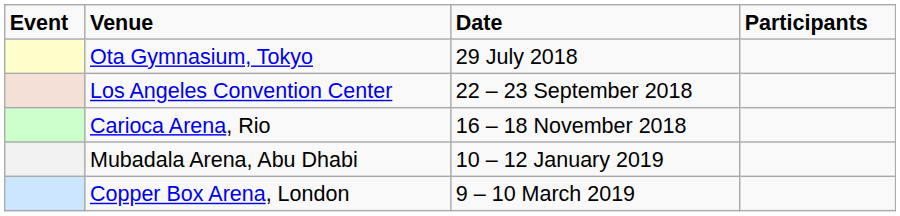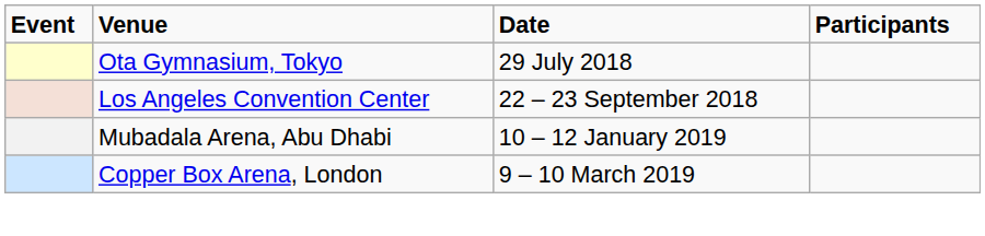 <table class="wikitable" style="text-align: left; font-size: 94%; width: 100%;">
 <tr>
 <td><strong>Event</strong></td>
 <td><strong>Venue</strong></td>
 <td><strong>Date</strong></td>
 <td><strong>Participants</strong></td>
 </tr>
 <tr>
 <th scope="row" align="center" style="background: #ffffcc;  text-align: left"></th>
 <td><a href='#'>Ota Gymnasium, Tokyo</a></td>
 <td>29 July 2018</td>
 <td></td>
 </tr>
 <tr>
 <th scope="row" align="center" style="background: #f4e0d7;  text-align: left"></th>
 <td><a href='#'>Los Angeles Convention Center</a></td>
 <td>22 – 23 September 2018</td>
 <td></td>
 </tr>
 <tr>
-<th scope="row" align="center" style="background: #ccffcc;  text-align: left"></th>
-<td><a href='#'>Carioca Arena</a>, Rio</td>
-<td>16 – 18 November 2018</td>
-<td></td>
-</tr>
-<tr>
 <th scope="row" align="center" style="background: #cde6gf;  text-align: left"></th>
 <td>Mubadala Arena, Abu Dhabi</td>
 <td>10 – 12 January 2019</td>
 <td></td>
 </tr>
 <tr>
 <th scope="row" align="center" style="background: #cce6ff;  text-align: left"></th>
 <td><a href='#'>Copper Box Arena</a>, London</td>
 <td>9 – 10 March 2019</td>
 <td></td>
 </tr>
 </table>
